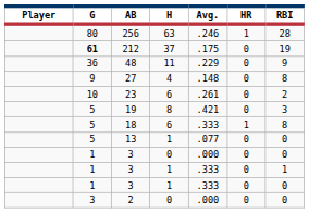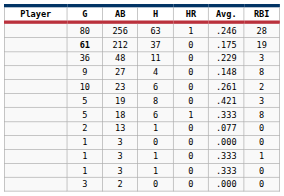 <table class="wikitable sortable">
 <tr>
 <th style="background:#FFFFFF; border-top:#023465 5px solid; border-bottom:#ba313c 5px solid;" width="16%">Player</th>
 <th style="background:#FFFFFF; border-top:#023465 5px solid; border-bottom:#ba313c 5px solid;" width="9%">G</th>
 <th style="background:#FFFFFF; border-top:#023465 5px solid; border-bottom:#ba313c 5px solid;" width="9%">AB</th>
 <th style="background:#FFFFFF; border-top:#023465 5px solid; border-bottom:#ba313c 5px solid;" width="9%">H</th>
+<th style="background:#FFFFFF; border-top:#023465 5px solid; border-bottom:#ba313c 5px solid;" width="9%">HR</th>
 <th style="background:#FFFFFF; border-top:#023465 5px solid; border-bottom:#ba313c 5px solid;" width="9%">Avg.</th>
-<th style="background:#FFFFFF; border-top:#023465 5px solid; border-bottom:#ba313c 5px solid;" width="9%">HR</th>
 <th style="background:#FFFFFF; border-top:#023465 5px solid; border-bottom:#ba313c 5px solid;" width="9%">RBI</th>
 </tr>
 <tr align="center">
 <td></td>
 <td>80</td>
 <td>256</td>
 <td>63</td>
+<td>1</td>
 <td>.246</td>
-<td>1</td>
 <td>28</td>
 </tr>
 <tr align="center">
 <td></td>
 <td><strong>61</strong></td>
 <td>212</td>
 <td>37</td>
+<td>0</td>
 <td>.175</td>
-<td>0</td>
 <td>19</td>
 </tr>
 <tr align="center">
 <td></td>
 <td>36</td>
 <td>48</td>
 <td>11</td>
+<td>0</td>
 <td>.229</td>
-<td>0</td>
-<td>9</td>
+<td>3</td>
 </tr>
 <tr align="center">
 <td></td>
 <td>9</td>
 <td>27</td>
 <td>4</td>
+<td>0</td>
 <td>.148</td>
-<td>0</td>
 <td>8</td>
 </tr>
 <tr align="center">
 <td></td>
 <td>10</td>
 <td>23</td>
 <td>6</td>
+<td>0</td>
 <td>.261</td>
-<td>0</td>
 <td>2</td>
 </tr>
 <tr align="center">
 <td></td>
 <td>5</td>
 <td>19</td>
 <td>8</td>
+<td>0</td>
 <td>.421</td>
-<td>0</td>
 <td>3</td>
 </tr>
 <tr align="center">
 <td></td>
 <td>5</td>
 <td>18</td>
 <td>6</td>
+<td>1</td>
 <td>.333</td>
-<td>1</td>
 <td>8</td>
 </tr>
 <tr align="center">
 <td></td>
-<td>5</td>
+<td>2</td>
 <td>13</td>
 <td>1</td>
+<td>0</td>
 <td>.077</td>
-<td>0</td>
 <td>0</td>
 </tr>
 <tr align="center">
 <td></td>
 <td>1</td>
 <td>3</td>
 <td>0</td>
+<td>0</td>
 <td>.000</td>
-<td>0</td>
 <td>0</td>
 </tr>
 <tr align="center">
 <td></td>
 <td>1</td>
 <td>3</td>
 <td>1</td>
+<td>0</td>
 <td>.333</td>
-<td>0</td>
 <td>1</td>
 </tr>
 <tr align="center">
 <td></td>
 <td>1</td>
 <td>3</td>
 <td>1</td>
+<td>0</td>
 <td>.333</td>
-<td>0</td>
 <td>0</td>
 </tr>
 <tr align="center">
 <td></td>
 <td>3</td>
 <td>2</td>
 <td>0</td>
+<td>0</td>
 <td>.000</td>
-<td>0</td>
 <td>0</td>
 </tr>
 </table>
